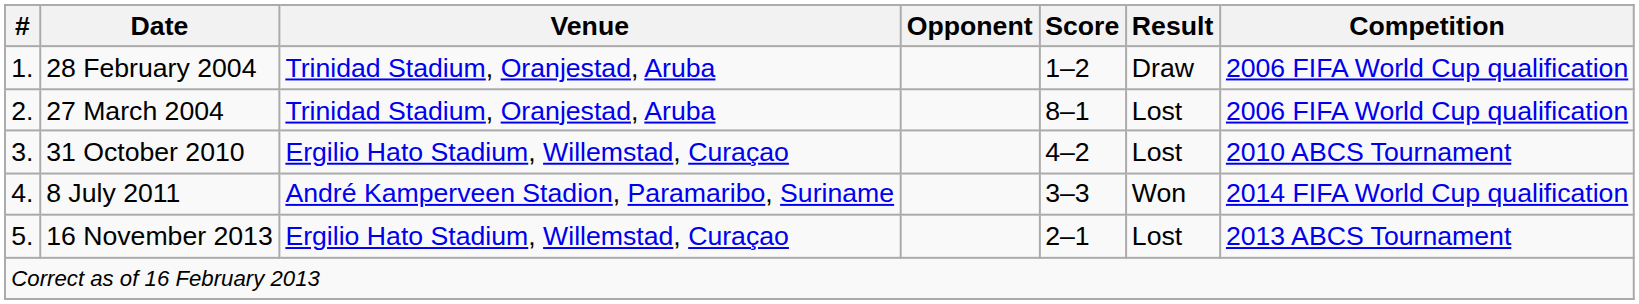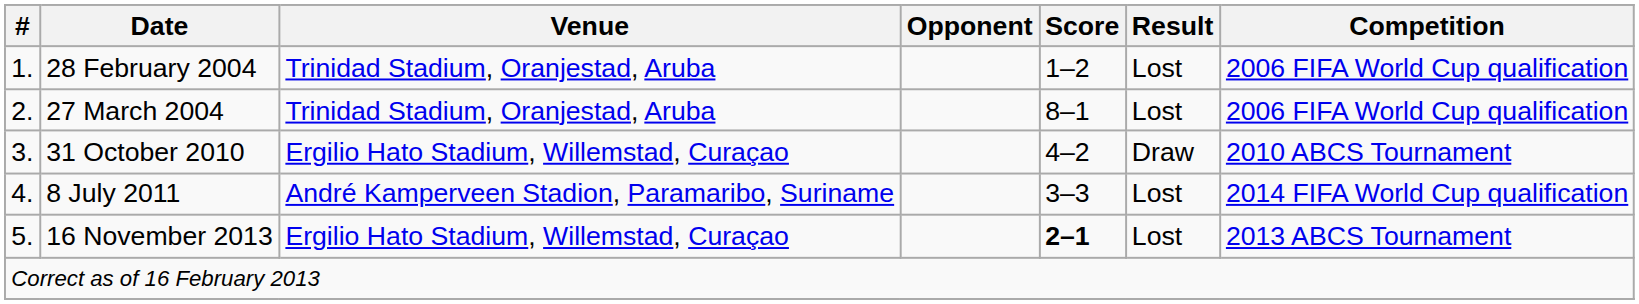 <table class="wikitable" style="font-size:85%;">
 <tr>
 <th>#</th>
 <th>Date</th>
 <th>Venue</th>
 <th>Opponent</th>
 <th>Score</th>
 <th>Result</th>
 <th>Competition</th>
 </tr>
 <tr>
 <td>1.</td>
 <td>28 February 2004</td>
 <td><a href='#'>Trinidad Stadium</a>, <a href='#'>Oranjestad</a>, <a href='#'>Aruba</a></td>
 <td></td>
 <td>1–2</td>
-<td>Draw</td>
+<td>Lost</td>
 <td><a href='#'>2006 FIFA World Cup qualification</a></td>
 </tr>
 <tr>
 <td>2.</td>
 <td>27 March 2004</td>
 <td><a href='#'>Trinidad Stadium</a>, <a href='#'>Oranjestad</a>, <a href='#'>Aruba</a></td>
 <td></td>
 <td>8–1</td>
 <td>Lost</td>
 <td><a href='#'>2006 FIFA World Cup qualification</a></td>
 </tr>
 <tr>
 <td>3.</td>
 <td>31 October 2010</td>
 <td><a href='#'>Ergilio Hato Stadium</a>, <a href='#'>Willemstad</a>, <a href='#'>Curaçao</a></td>
 <td></td>
 <td>4–2</td>
-<td>Lost</td>
+<td>Draw</td>
 <td><a href='#'>2010 ABCS Tournament</a></td>
 </tr>
 <tr>
 <td>4.</td>
 <td>8 July 2011</td>
 <td><a href='#'>André Kamperveen Stadion</a>, <a href='#'>Paramaribo</a>, <a href='#'>Suriname</a></td>
 <td></td>
 <td>3–3</td>
-<td>Won</td>
+<td>Lost</td>
 <td><a href='#'>2014 FIFA World Cup qualification</a></td>
 </tr>
 <tr>
 <td>5.</td>
 <td>16 November 2013</td>
 <td><a href='#'>Ergilio Hato Stadium</a>, <a href='#'>Willemstad</a>, <a href='#'>Curaçao</a></td>
 <td></td>
-<td>2–1</td>
+<td><strong>2–1</strong></td>
 <td>Lost</td>
 <td><a href='#'>2013 ABCS Tournament</a></td>
 </tr>
 <tr>
 <td colspan="12"><small><em>Correct as of 16 February 2013</em></small></td>
 </tr>
 <tr>
 </tr>
 </table>
